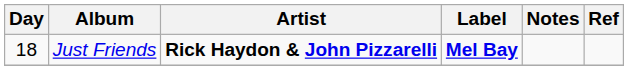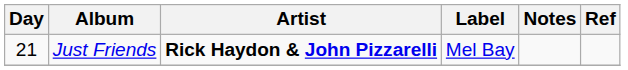 <table class="wikitable">
 <tr>
 <th>Day</th>
 <th>Album</th>
 <th>Artist</th>
 <th>Label</th>
 <th>Notes</th>
 <th>Ref</th>
 </tr>
 <tr>
-<td style="text-align:center;">18</td>
+<td style="text-align:center;">21</td>
 <td><em><a href='#'>Just Friends</a></em></td>
 <td><strong>Rick Haydon & <a href='#'>John Pizzarelli</a></strong></td>
-<td><strong><a href='#'>Mel Bay</a></strong></td>
+<td><a href='#'>Mel Bay</a></td>
 <td></td>
 <td style="text-align:center;"></td>
 </tr>
 <tr>
 </tr>
 </table>
